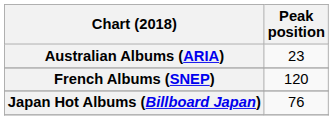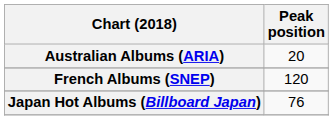 <table class="wikitable sortable plainrowheaders" style="text-align:center">
 <tr>
 <th scope="col">Chart (2018)</th>
 <th scope="col">Peak<br> position</th>
 </tr>
 <tr>
 <th scope="row">Australian Albums (<a href='#'>ARIA</a>)</th>
-<td>23</td>
+<td>20</td>
 </tr>
 <tr>
 </tr>
 <tr>
 </tr>
 <tr>
 </tr>
 <tr>
 </tr>
 <tr>
 </tr>
 <tr>
 <th scope="row">French Albums (<a href='#'>SNEP</a>)</th>
 <td>120</td>
 </tr>
 <tr>
 </tr>
 <tr>
 <th scope="row">Japan Hot Albums (<em><a href='#'>Billboard Japan</a></em>)</th>
 <td>76</td>
 </tr>
 <tr>
 </tr>
 <tr>
 </tr>
 <tr>
 </tr>
 <tr>
 </tr>
 <tr>
 </tr>
 <tr>
 </tr>
 </table>
